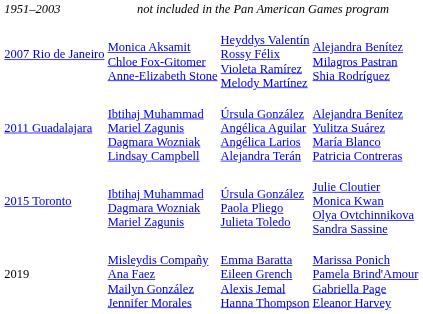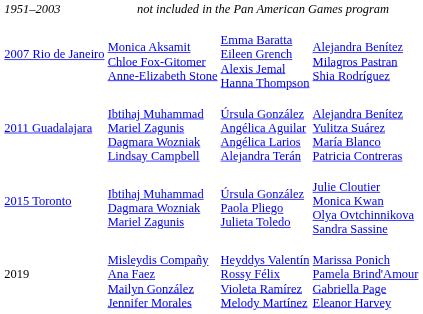 <table>
 <tr>
 <td><em>1951–2003</em></td>
 <td colspan="3" style="text-align:center;"><em>not included in the Pan American Games program</em></td>
 </tr>
 <tr>
 <td><a href='#'>2007 Rio de Janeiro</a></td>
 <td><br><a href='#'>Monica Aksamit</a><br><a href='#'>Chloe Fox-Gitomer</a><br><a href='#'>Anne-Elizabeth Stone</a></td>
-<td><br><a href='#'>Heyddys Valentín</a><br><a href='#'>Rossy Félix</a><br><a href='#'>Violeta Ramírez</a><br><a href='#'>Melody Martínez</a></td>
+<td><br><a href='#'>Emma Baratta</a><br><a href='#'>Eileen Grench</a><br><a href='#'>Alexis Jemal</a><br><a href='#'>Hanna Thompson</a></td>
 <td><br><a href='#'>Alejandra Benítez</a><br><a href='#'>Milagros Pastran</a><br><a href='#'>Shia Rodríguez</a></td>
 </tr>
 <tr>
 <td><a href='#'>2011 Guadalajara</a><br></td>
 <td><br><a href='#'>Ibtihaj Muhammad</a><br><a href='#'>Mariel Zagunis</a><br><a href='#'>Dagmara Wozniak</a><br><a href='#'>Lindsay Campbell</a></td>
 <td><br><a href='#'>Úrsula González</a><br><a href='#'>Angélica Aguilar</a><br><a href='#'>Angélica Larios</a><br><a href='#'>Alejandra Terán</a></td>
 <td><br><a href='#'>Alejandra Benítez</a><br><a href='#'>Yulitza Suárez</a><br><a href='#'>María Blanco</a><br><a href='#'>Patricia Contreras</a></td>
 </tr>
 <tr>
 <td><a href='#'>2015 Toronto</a><br></td>
 <td><br><a href='#'>Ibtihaj Muhammad</a><br><a href='#'>Dagmara Wozniak</a><br><a href='#'>Mariel Zagunis</a></td>
 <td><br><a href='#'>Úrsula González</a><br><a href='#'>Paola Pliego</a><br><a href='#'>Julieta Toledo</a></td>
 <td><br><a href='#'>Julie Cloutier</a><br><a href='#'>Monica Kwan</a><br><a href='#'>Olya Ovtchinnikova</a><br><a href='#'>Sandra Sassine</a></td>
 </tr>
 <tr>
 <td>2019 <br></td>
 <td><br><a href='#'>Misleydis Compañy</a><br><a href='#'>Ana Faez</a><br><a href='#'>Mailyn González</a><br><a href='#'>Jennifer Morales</a></td>
-<td><br><a href='#'>Emma Baratta</a><br><a href='#'>Eileen Grench</a><br><a href='#'>Alexis Jemal</a><br><a href='#'>Hanna Thompson</a></td>
+<td><br><a href='#'>Heyddys Valentín</a><br><a href='#'>Rossy Félix</a><br><a href='#'>Violeta Ramírez</a><br><a href='#'>Melody Martínez</a></td>
 <td><br><a href='#'>Marissa Ponich</a><br><a href='#'>Pamela Brind'Amour</a><br><a href='#'>Gabriella Page</a><br><a href='#'>Eleanor Harvey</a></td>
 </tr>
 </table>
